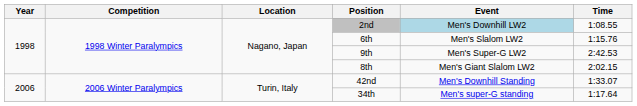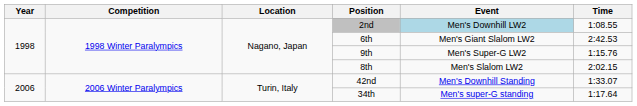 <table class="wikitable" width=65% style="font-size:90%; text-align:center;">
 <tr>
 <th>Year</th>
 <th>Competition</th>
 <th>Location</th>
 <th>Position</th>
 <th>Event</th>
 <th>Time</th>
 </tr>
 <tr>
 <td rowspan=4>1998</td>
 <td rowspan=4><a href='#'>1998 Winter Paralympics</a></td>
 <td rowspan=4>Nagano, Japan</td>
 <td bgcolor=silver>2nd</td>
 <td style="background: lightblue;">Men's Downhill LW2</td>
 <td>1:08.55</td>
 </tr>
 <tr>
 <td>6th</td>
-<td>Men's Slalom LW2</td>
-<td>1:15.76</td>
+<td>Men's Giant Slalom LW2</td>
+<td>2:42.53</td>
 </tr>
 <tr>
 <td>9th</td>
 <td>Men's Super-G LW2</td>
-<td>2:42.53</td>
+<td>1:15.76</td>
 </tr>
 <tr>
 <td>8th</td>
-<td>Men's Giant Slalom LW2</td>
+<td>Men's Slalom LW2</td>
 <td>2:02.15</td>
 </tr>
 <tr>
 <td rowspan=2>2006</td>
 <td rowspan=2><a href='#'>2006 Winter Paralympics</a></td>
 <td rowspan=2>Turin, Italy</td>
 <td>42nd</td>
 <td><a href='#'>Men's Downhill Standing</a></td>
 <td>1:33.07</td>
 </tr>
 <tr>
 <td>34th</td>
 <td><a href='#'>Men's super-G standing</a></td>
 <td>1:17.64</td>
 </tr>
 </table>
